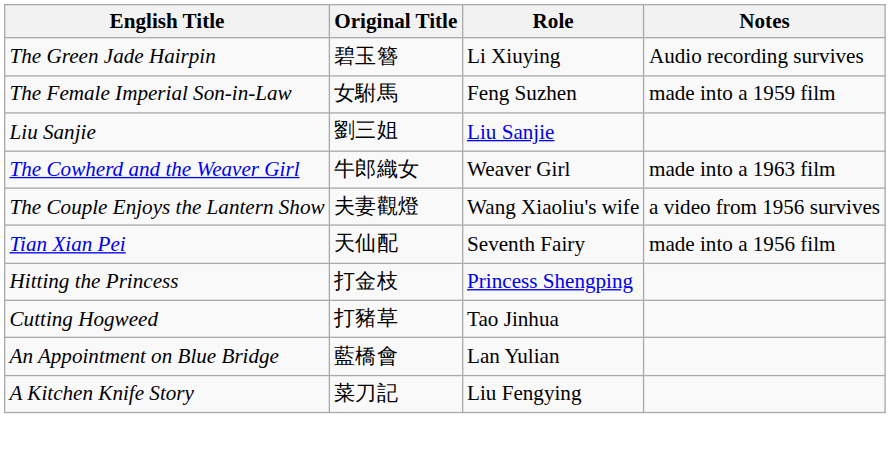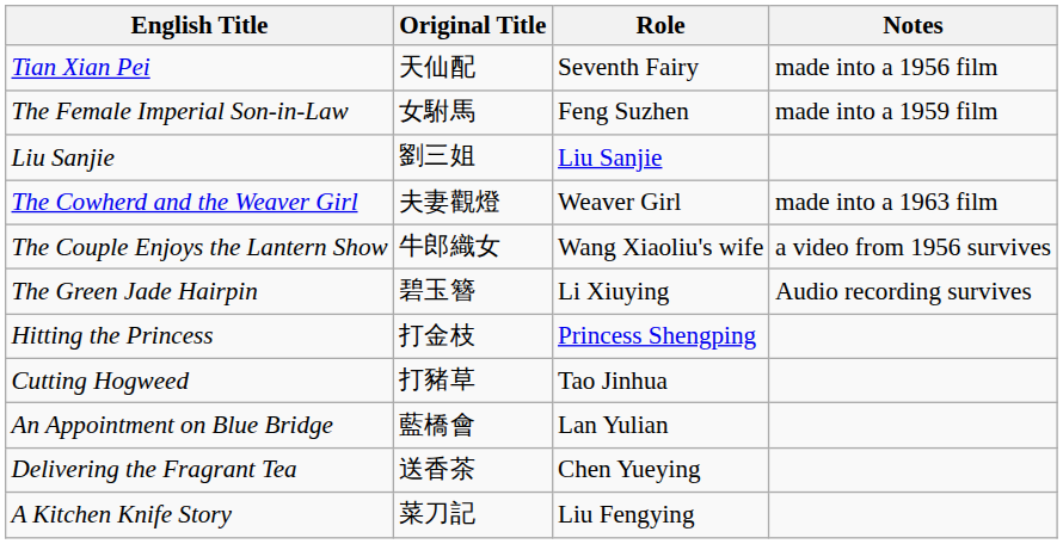 <table class="wikitable sortable">
 <tr>
 <th>English Title</th>
 <th>Original Title</th>
 <th>Role</th>
 <th class="unsortable">Notes</th>
 </tr>
 <tr>
-<td><em>The Green Jade Hairpin</em></td>
-<td>碧玉簪</td>
-<td>Li Xiuying</td>
-<td>Audio recording survives</td>
+<td><em><a href='#'>Tian Xian Pei</a></em></td>
+<td>天仙配</td>
+<td>Seventh Fairy</td>
+<td>made into a 1956 film</td>
 </tr>
 <tr>
 <td><em>The Female Imperial Son-in-Law</em></td>
 <td>女駙馬</td>
 <td>Feng Suzhen</td>
 <td>made into a 1959 film</td>
 </tr>
 <tr>
 <td><em>Liu Sanjie</em></td>
 <td>劉三姐</td>
 <td><a href='#'>Liu Sanjie</a></td>
 <td></td>
 </tr>
 <tr>
 <td><em><a href='#'>The Cowherd and the Weaver Girl</a></em></td>
-<td>牛郎織女</td>
+<td>夫妻觀燈</td>
 <td>Weaver Girl</td>
 <td>made into a 1963 film</td>
 </tr>
 <tr>
 <td><em>The Couple Enjoys the Lantern Show</em></td>
-<td>夫妻觀燈</td>
+<td>牛郎織女</td>
 <td>Wang Xiaoliu's wife</td>
 <td>a video from 1956 survives</td>
 </tr>
 <tr>
-<td><em><a href='#'>Tian Xian Pei</a></em></td>
-<td>天仙配</td>
-<td>Seventh Fairy</td>
-<td>made into a 1956 film</td>
+<td><em>The Green Jade Hairpin</em></td>
+<td>碧玉簪</td>
+<td>Li Xiuying</td>
+<td>Audio recording survives</td>
 </tr>
 <tr>
 <td><em>Hitting the Princess</em></td>
 <td>打金枝</td>
 <td><a href='#'>Princess Shengping</a></td>
 <td></td>
 </tr>
 <tr>
 <td><em>Cutting Hogweed</em></td>
 <td>打豬草</td>
 <td>Tao Jinhua</td>
 <td></td>
 </tr>
 <tr>
 <td><em>An Appointment on Blue Bridge</em></td>
 <td>藍橋會</td>
 <td>Lan Yulian</td>
 <td></td>
 </tr>
 <tr>
+<td><em>Delivering the Fragrant Tea</em></td>
+<td>送香茶</td>
+<td>Chen Yueying</td>
+<td></td>
+</tr>
+<tr>
 <td><em>A Kitchen Knife Story</em></td>
 <td>菜刀記</td>
 <td>Liu Fengying</td>
 <td></td>
 </tr>
 </table>
